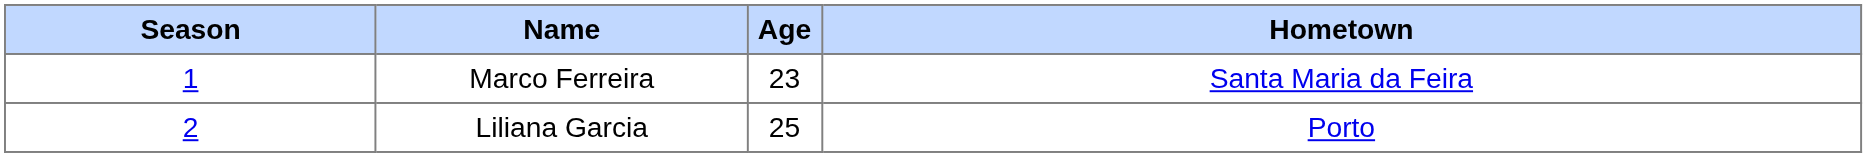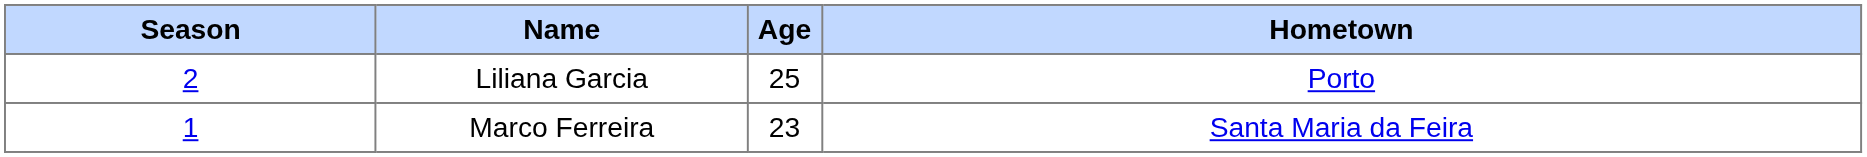 <table border="1" cellpadding="4" cellspacing="0" style="text-align:center; font-size:90%; border-collapse:collapse; width:75%">
 <tr style="background:#C1D8FF;">
 <th width=20%>Season</th>
 <th width=20%>Name</th>
 <th width=4%; align=center>Age</th>
 <th>Hometown</th>
 </tr>
 <tr>
+<td><a href='#'>2</a></td>
+<td>Liliana Garcia</td>
+<td>25</td>
+<td><a href='#'>Porto</a></td>
+</tr>
+<tr>
 <td><a href='#'>1</a></td>
 <td>Marco Ferreira</td>
 <td>23</td>
 <td><a href='#'>Santa Maria da Feira</a></td>
 </tr>
-<tr>
-<td><a href='#'>2</a></td>
-<td>Liliana Garcia</td>
-<td>25</td>
-<td><a href='#'>Porto</a></td>
-</tr>
 </table>
